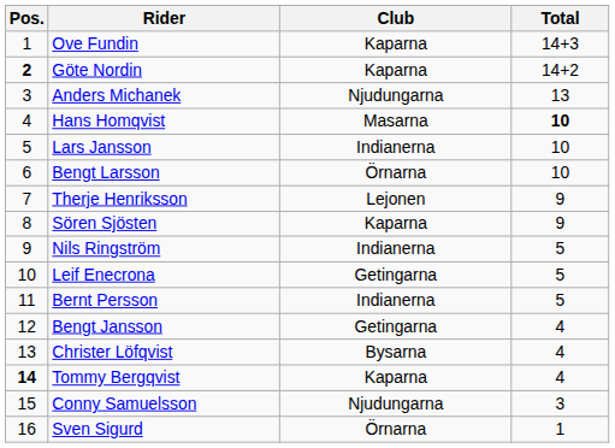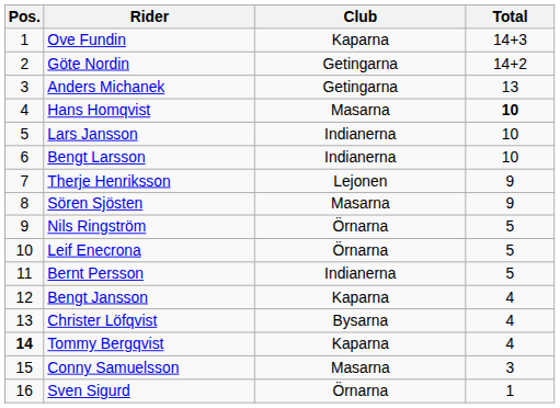 <table class=wikitable style="font-size:93%;">
 <tr>
 <th width=25px>Pos.</th>
 <th width=200px>Rider</th>
 <th width=200px>Club</th>
 <th width=80px>Total</th>
 </tr>
 <tr align=center>
 <td>1</td>
 <td align=left><a href='#'>Ove Fundin</a></td>
 <td>Kaparna</td>
 <td>14+3</td>
 </tr>
 <tr align=center>
-<td><strong>2</strong></td>
+<td>2</td>
 <td align=left><a href='#'>Göte Nordin</a></td>
-<td>Kaparna</td>
+<td>Getingarna</td>
 <td>14+2</td>
 </tr>
 <tr align=center>
 <td>3</td>
 <td align=left><a href='#'>Anders Michanek</a></td>
-<td>Njudungarna</td>
+<td>Getingarna</td>
 <td>13</td>
 </tr>
 <tr align=center>
 <td>4</td>
 <td align=left><a href='#'>Hans Homqvist</a></td>
 <td>Masarna</td>
 <td><strong>10</strong></td>
 </tr>
 <tr align=center>
 <td>5</td>
 <td align=left><a href='#'>Lars Jansson</a></td>
 <td>Indianerna</td>
 <td>10</td>
 </tr>
 <tr align=center>
 <td>6</td>
 <td align=left><a href='#'>Bengt Larsson</a></td>
-<td>Örnarna</td>
+<td>Indianerna</td>
 <td>10</td>
 </tr>
 <tr align=center>
 <td>7</td>
 <td align=left><a href='#'>Therje Henriksson</a></td>
 <td>Lejonen</td>
 <td>9</td>
 </tr>
 <tr align=center>
 <td>8</td>
 <td align=left><a href='#'>Sören Sjösten</a></td>
-<td>Kaparna</td>
+<td>Masarna</td>
 <td>9</td>
 </tr>
 <tr align=center>
 <td>9</td>
 <td align=left><a href='#'>Nils Ringström</a></td>
-<td>Indianerna</td>
+<td>Örnarna</td>
 <td>5</td>
 </tr>
 <tr align=center>
 <td>10</td>
 <td align=left><a href='#'>Leif Enecrona</a></td>
-<td>Getingarna</td>
+<td>Örnarna</td>
 <td>5</td>
 </tr>
 <tr align=center>
 <td>11</td>
 <td align=left><a href='#'>Bernt Persson</a></td>
 <td>Indianerna</td>
 <td>5</td>
 </tr>
 <tr align=center>
 <td>12</td>
 <td align=left><a href='#'>Bengt Jansson</a></td>
-<td>Getingarna</td>
+<td>Kaparna</td>
 <td>4</td>
 </tr>
 <tr align=center>
 <td>13</td>
 <td align=left><a href='#'>Christer Löfqvist</a></td>
 <td>Bysarna</td>
 <td>4</td>
 </tr>
 <tr align=center>
 <td><strong>14</strong></td>
 <td align=left><a href='#'>Tommy Bergqvist</a></td>
 <td>Kaparna</td>
 <td>4</td>
 </tr>
 <tr align=center>
 <td>15</td>
 <td align=left><a href='#'>Conny Samuelsson</a></td>
-<td>Njudungarna</td>
+<td>Masarna</td>
 <td>3</td>
 </tr>
 <tr align=center>
 <td>16</td>
 <td align=left><a href='#'>Sven Sigurd</a></td>
 <td>Örnarna</td>
 <td>1</td>
 </tr>
 </table>
